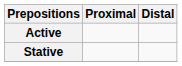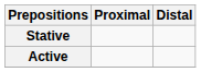 <table class="wikitable">
 <tr>
 <th>Prepositions</th>
 <th>Proximal</th>
 <th>Distal</th>
 </tr>
 <tr>
-<th>Active</th>
+<th>Stative</th>
 <td></td>
 <td></td>
 </tr>
 <tr>
-<th>Stative</th>
+<th>Active</th>
 <td></td>
 <td></td>
 </tr>
 <tr>
 </tr>
 </table>
